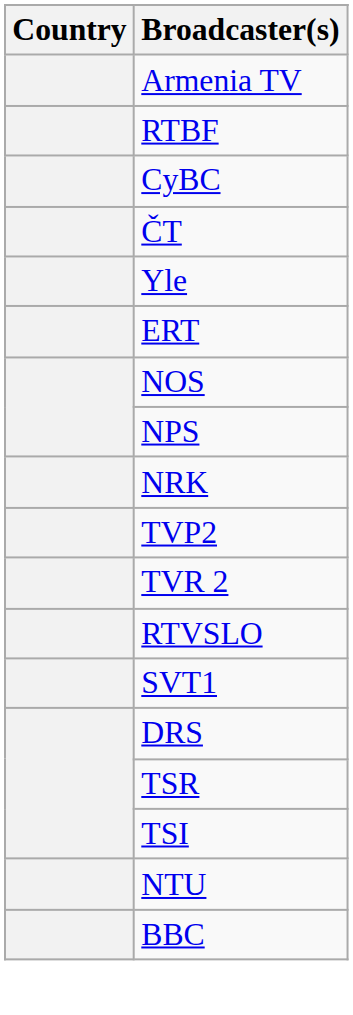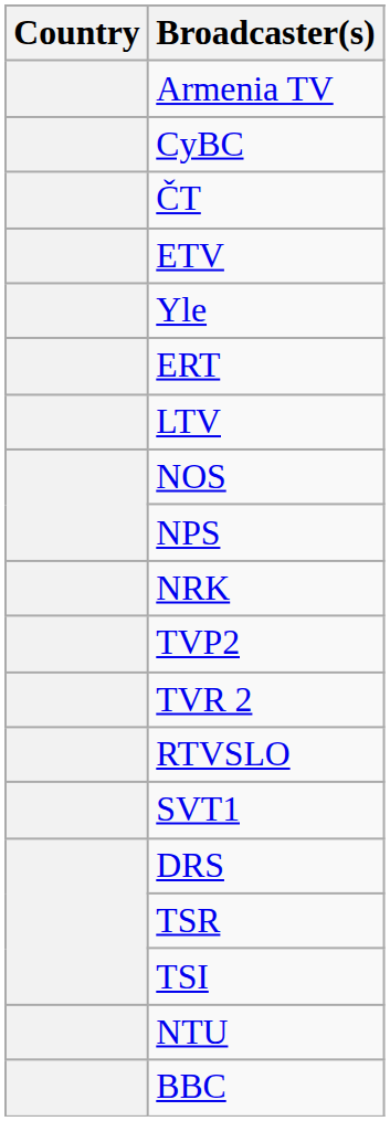 <table class="wikitable plainrowheaders">
 <tr>
 </tr>
 <tr>
 <th scope="col">Country</th>
 <th scope="col">Broadcaster(s)</th>
 </tr>
 <tr>
 <th scope="row"></th>
 <td><a href='#'>Armenia TV</a></td>
 </tr>
 <tr>
 <th scope="row"></th>
-<td><a href='#'>RTBF</a></td>
-</tr>
-<tr>
-<th scope="row"></th>
 <td><a href='#'>CyBC</a></td>
 </tr>
 <tr>
 <th scope="row"></th>
 <td><a href='#'>ČT</a></td>
 </tr>
 <tr>
 <th scope="row"></th>
+<td><a href='#'>ETV</a></td>
+</tr>
+<tr>
+<th scope="row"></th>
 <td><a href='#'>Yle</a></td>
 </tr>
 <tr>
 <th scope="row"></th>
 <td><a href='#'>ERT</a></td>
+</tr>
+<tr>
+<th scope="row"></th>
+<td><a href='#'>LTV</a></td>
 </tr>
 <tr>
 <th scope="rowgroup" rowspan="2"></th>
 <td><a href='#'>NOS</a></td>
 </tr>
 <tr>
 <td><a href='#'>NPS</a></td>
 </tr>
 <tr>
 <th scope="row"></th>
 <td><a href='#'>NRK</a></td>
 </tr>
 <tr>
 <th scope="row"></th>
 <td><a href='#'>TVP2</a></td>
 </tr>
 <tr>
 <th scope="row"></th>
 <td><a href='#'>TVR 2</a></td>
 </tr>
 <tr>
 <th scope="row"></th>
 <td><a href='#'>RTVSLO</a></td>
 </tr>
 <tr>
 <th scope="row"></th>
 <td><a href='#'>SVT1</a></td>
 </tr>
 <tr>
 <th scope="rowgroup" rowspan="3"></th>
 <td><a href='#'>DRS</a></td>
 </tr>
 <tr>
 <td><a href='#'>TSR</a></td>
 </tr>
 <tr>
 <td><a href='#'>TSI</a></td>
 </tr>
 <tr>
 <th scope="row"></th>
 <td><a href='#'>NTU</a></td>
 </tr>
 <tr>
 <th scope="row"></th>
 <td><a href='#'>BBC</a></td>
 </tr>
 </table>
